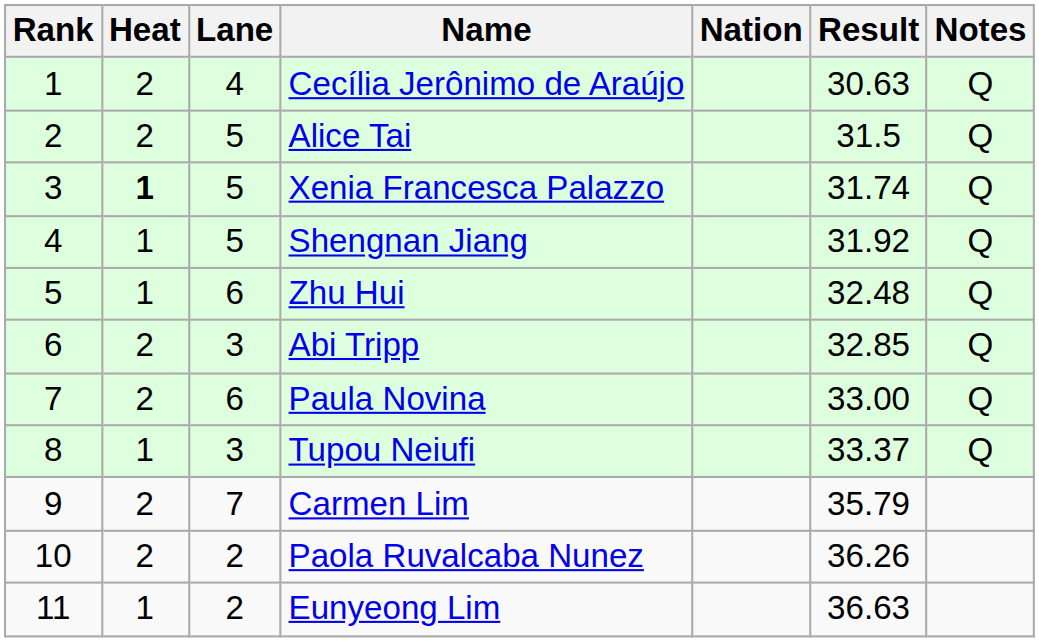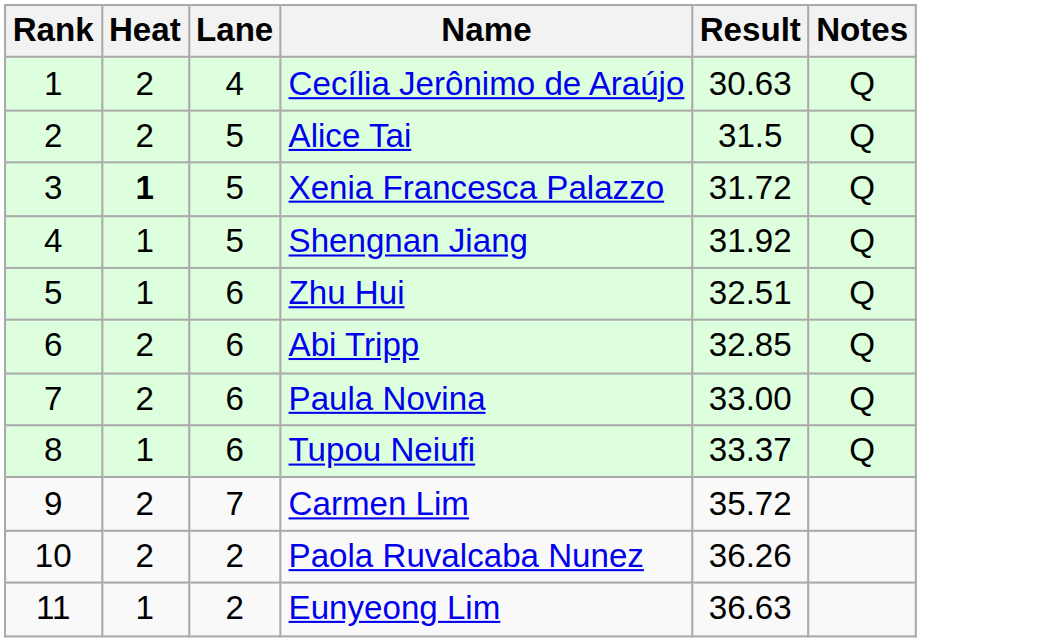 <table class="wikitable sortable" style="text-align:center">
 <tr>
 <th>Rank</th>
 <th>Heat</th>
 <th>Lane</th>
 <th>Name</th>
-<th>Nation</th>
 <th>Result</th>
 <th>Notes</th>
 </tr>
 <tr bgcolor=ddffdd>
 <td>1</td>
 <td>2</td>
 <td>4</td>
 <td align=left><a href='#'>Cecília Jerônimo de Araújo</a></td>
-<td align="left"></td>
 <td>30.63</td>
 <td>Q</td>
 </tr>
 <tr bgcolor=ddffdd>
 <td>2</td>
 <td>2</td>
 <td>5</td>
 <td align=left><a href='#'>Alice Tai</a></td>
-<td align=left></td>
 <td>31.5</td>
 <td>Q</td>
 </tr>
 <tr bgcolor=ddffdd>
 <td>3</td>
 <td><strong>1</strong></td>
 <td>5</td>
 <td align=left><a href='#'>Xenia Francesca Palazzo</a></td>
-<td align=left></td>
-<td>31.74</td>
+<td>31.72</td>
 <td>Q</td>
 </tr>
 <tr bgcolor=ddffdd>
 <td>4</td>
 <td>1</td>
 <td>5</td>
 <td align=left><a href='#'>Shengnan Jiang</a></td>
-<td align=left></td>
 <td>31.92</td>
 <td>Q</td>
 </tr>
 <tr bgcolor=ddffdd>
 <td>5</td>
 <td>1</td>
 <td>6</td>
 <td align=left><a href='#'>Zhu Hui</a></td>
-<td align="left"></td>
-<td>32.48</td>
+<td>32.51</td>
 <td>Q</td>
 </tr>
 <tr bgcolor=ddffdd>
 <td>6</td>
 <td>2</td>
-<td>3</td>
+<td>6</td>
 <td align=left><a href='#'>Abi Tripp</a></td>
-<td align=left></td>
 <td>32.85</td>
 <td>Q</td>
 </tr>
 <tr bgcolor=ddffdd>
 <td>7</td>
 <td>2</td>
 <td>6</td>
 <td align=left><a href='#'>Paula Novina</a></td>
-<td align=left></td>
 <td>33.00</td>
 <td>Q</td>
 </tr>
 <tr bgcolor=ddffdd>
 <td>8</td>
 <td>1</td>
-<td>3</td>
+<td>6</td>
 <td align=left><a href='#'>Tupou Neiufi</a></td>
-<td align=left></td>
 <td>33.37</td>
 <td>Q</td>
 </tr>
 <tr>
 <td>9</td>
 <td>2</td>
 <td>7</td>
 <td align=left><a href='#'>Carmen Lim</a></td>
-<td align=left></td>
-<td>35.79</td>
+<td>35.72</td>
 <td></td>
 </tr>
 <tr>
 <td>10</td>
 <td>2</td>
 <td>2</td>
 <td align=left><a href='#'>Paola Ruvalcaba Nunez</a></td>
-<td align="left"></td>
 <td>36.26</td>
 <td></td>
 </tr>
 <tr>
 <td>11</td>
 <td>1</td>
 <td>2</td>
 <td align=left><a href='#'>Eunyeong Lim</a></td>
-<td align=left></td>
 <td>36.63</td>
 <td></td>
 </tr>
 </table>
